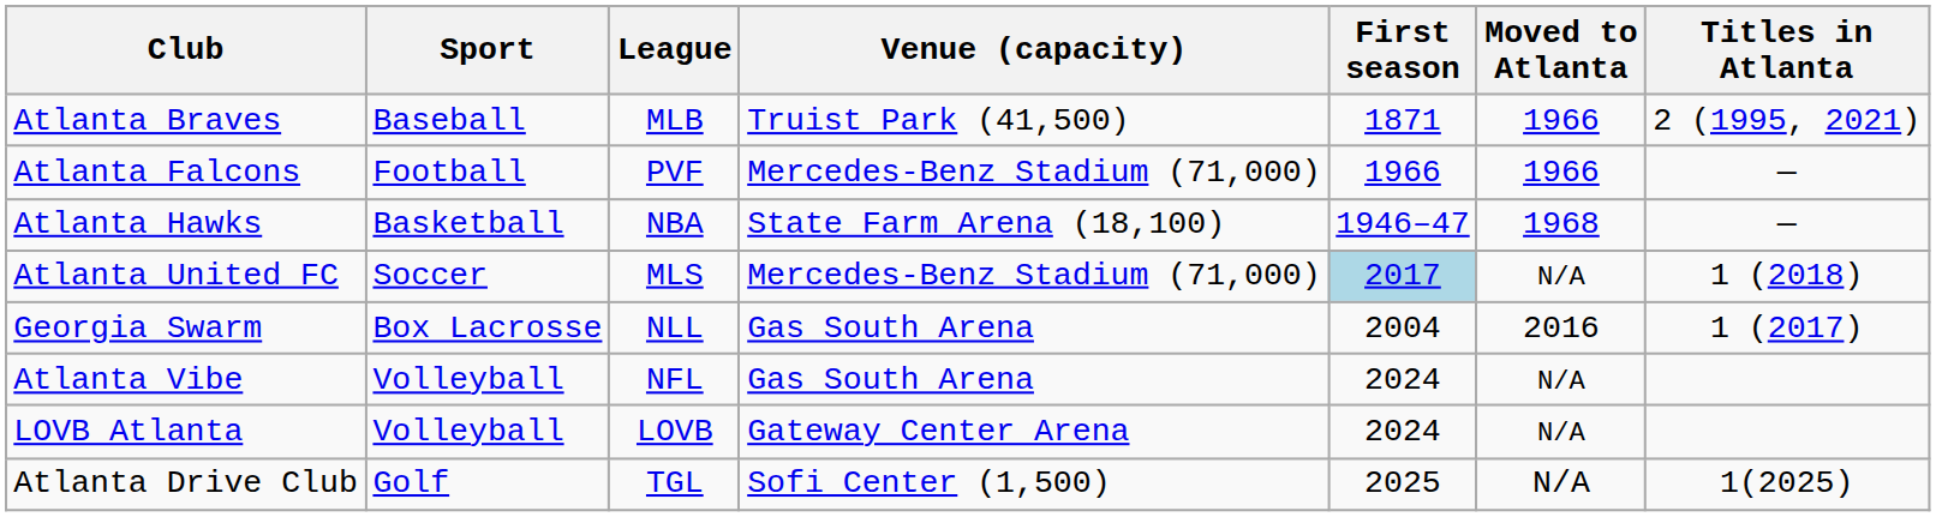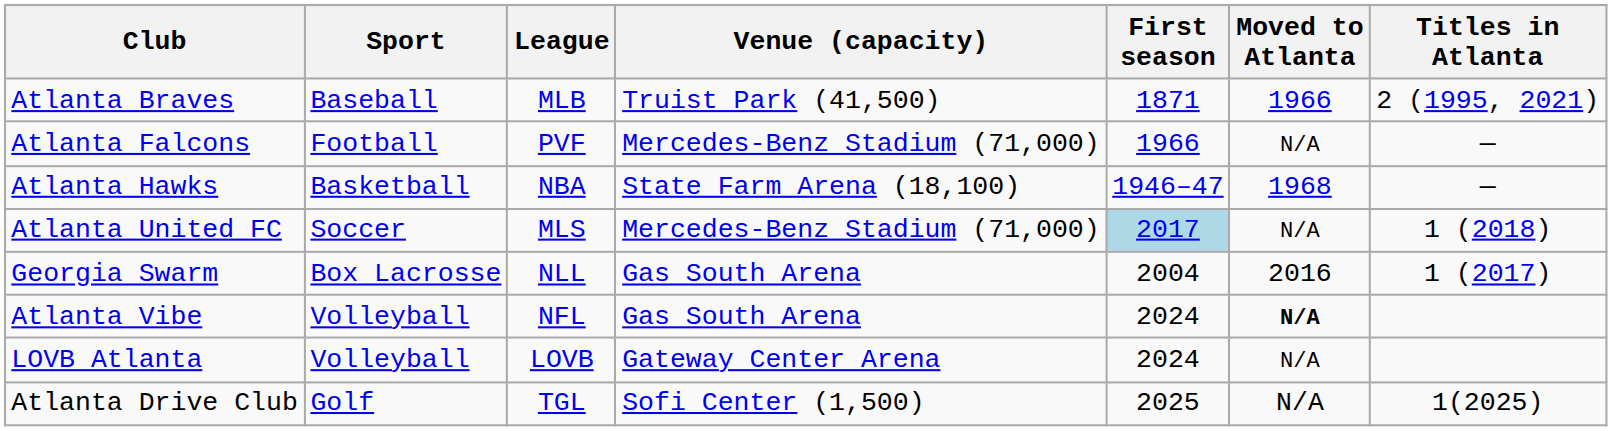 <table class="wikitable sortable">
 <tr>
 <th>Club</th>
 <th>Sport</th>
 <th>League</th>
 <th>Venue (capacity)</th>
 <th>First<br>season</th>
 <th>Moved to<br>Atlanta</th>
 <th>Titles in<br>Atlanta</th>
 </tr>
 <tr>
 <td><a href='#'>Atlanta Braves</a></td>
 <td><a href='#'>Baseball</a></td>
 <td align=center><a href='#'>MLB</a></td>
 <td><a href='#'>Truist Park</a> (41,500)</td>
 <td align=center><a href='#'>1871</a></td>
 <td align=center><a href='#'>1966</a></td>
 <td align=center>2 (<a href='#'>1995</a>, <a href='#'>2021</a>)</td>
 </tr>
 <tr>
 <td><a href='#'>Atlanta Falcons</a></td>
 <td><a href='#'>Football</a></td>
 <td align=center><a href='#'>PVF</a></td>
 <td><a href='#'>Mercedes-Benz Stadium</a> (71,000)</td>
 <td align=center><a href='#'>1966</a></td>
-<td align=center><a href='#'>1966</a></td>
+<td align=center><small>N/A</small></td>
 <td align=center>—</td>
 </tr>
 <tr>
 <td><a href='#'>Atlanta Hawks</a></td>
 <td><a href='#'>Basketball</a></td>
 <td align=center><a href='#'>NBA</a></td>
 <td><a href='#'>State Farm Arena</a> (18,100)</td>
 <td align=center><a href='#'>1946–47</a></td>
 <td align=center><a href='#'>1968</a></td>
 <td align=center>—</td>
 </tr>
 <tr>
 <td><a href='#'>Atlanta United FC</a></td>
 <td><a href='#'>Soccer</a></td>
 <td align=center><a href='#'>MLS</a></td>
 <td><a href='#'>Mercedes-Benz Stadium</a> (71,000)</td>
 <td align=center style="background: lightblue;"><a href='#'>2017</a></td>
 <td align=center><small>N/A</small></td>
 <td align=center>1 (<a href='#'>2018</a>)</td>
 </tr>
 <tr>
 <td><a href='#'>Georgia Swarm</a></td>
 <td><a href='#'>Box Lacrosse</a></td>
 <td align=center><a href='#'>NLL</a></td>
 <td><a href='#'>Gas South Arena</a></td>
 <td align=center>2004</td>
 <td align=center>2016</td>
 <td align=center>1 (<a href='#'>2017</a>)</td>
 </tr>
 <tr>
 <td><a href='#'>Atlanta Vibe</a></td>
 <td><a href='#'>Volleyball</a></td>
 <td align=center><a href='#'>NFL</a></td>
 <td><a href='#'>Gas South Arena</a></td>
 <td align=center>2024</td>
-<td align=center><small>N/A</small></td>
+<td align=center><strong><small>N/A</small></strong></td>
 <td></td>
 </tr>
 <tr>
 <td><a href='#'>LOVB Atlanta</a></td>
 <td><a href='#'>Volleyball</a></td>
 <td align=center><a href='#'>LOVB</a></td>
 <td><a href='#'>Gateway Center Arena</a></td>
 <td align=center>2024</td>
 <td align=center><small>N/A</small></td>
 <td></td>
 </tr>
 <tr>
 <td>Atlanta Drive Club</td>
 <td><a href='#'>Golf</a></td>
 <td align=center><a href='#'>TGL</a></td>
 <td><a href='#'>Sofi Center</a> (1,500)</td>
 <td align=center>2025</td>
 <td align=center>N/A</td>
 <td align=center>1(2025)</td>
 </tr>
 </table>
